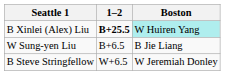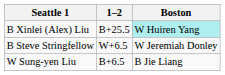 <table class="wikitable">
 <tr>
 <th>Seattle 1</th>
 <th>1–2</th>
 <th>Boston</th>
 </tr>
 <tr>
 <td>B Xinlei (Alex) Liu</td>
-<td><strong>B+25.5</strong></td>
+<td>B+25.5</td>
 <td style="background: paleturquoise;">W Huiren Yang</td>
+</tr>
+<tr>
+<td>B Steve Stringfellow</td>
+<td>W+6.5</td>
+<td>W Jeremiah Donley</td>
 </tr>
 <tr>
 <td>W Sung-yen Liu</td>
 <td>B+6.5</td>
 <td>B Jie Liang</td>
 </tr>
-<tr>
-<td>B Steve Stringfellow</td>
-<td>W+6.5</td>
-<td>W Jeremiah Donley</td>
-</tr>
 </table>
